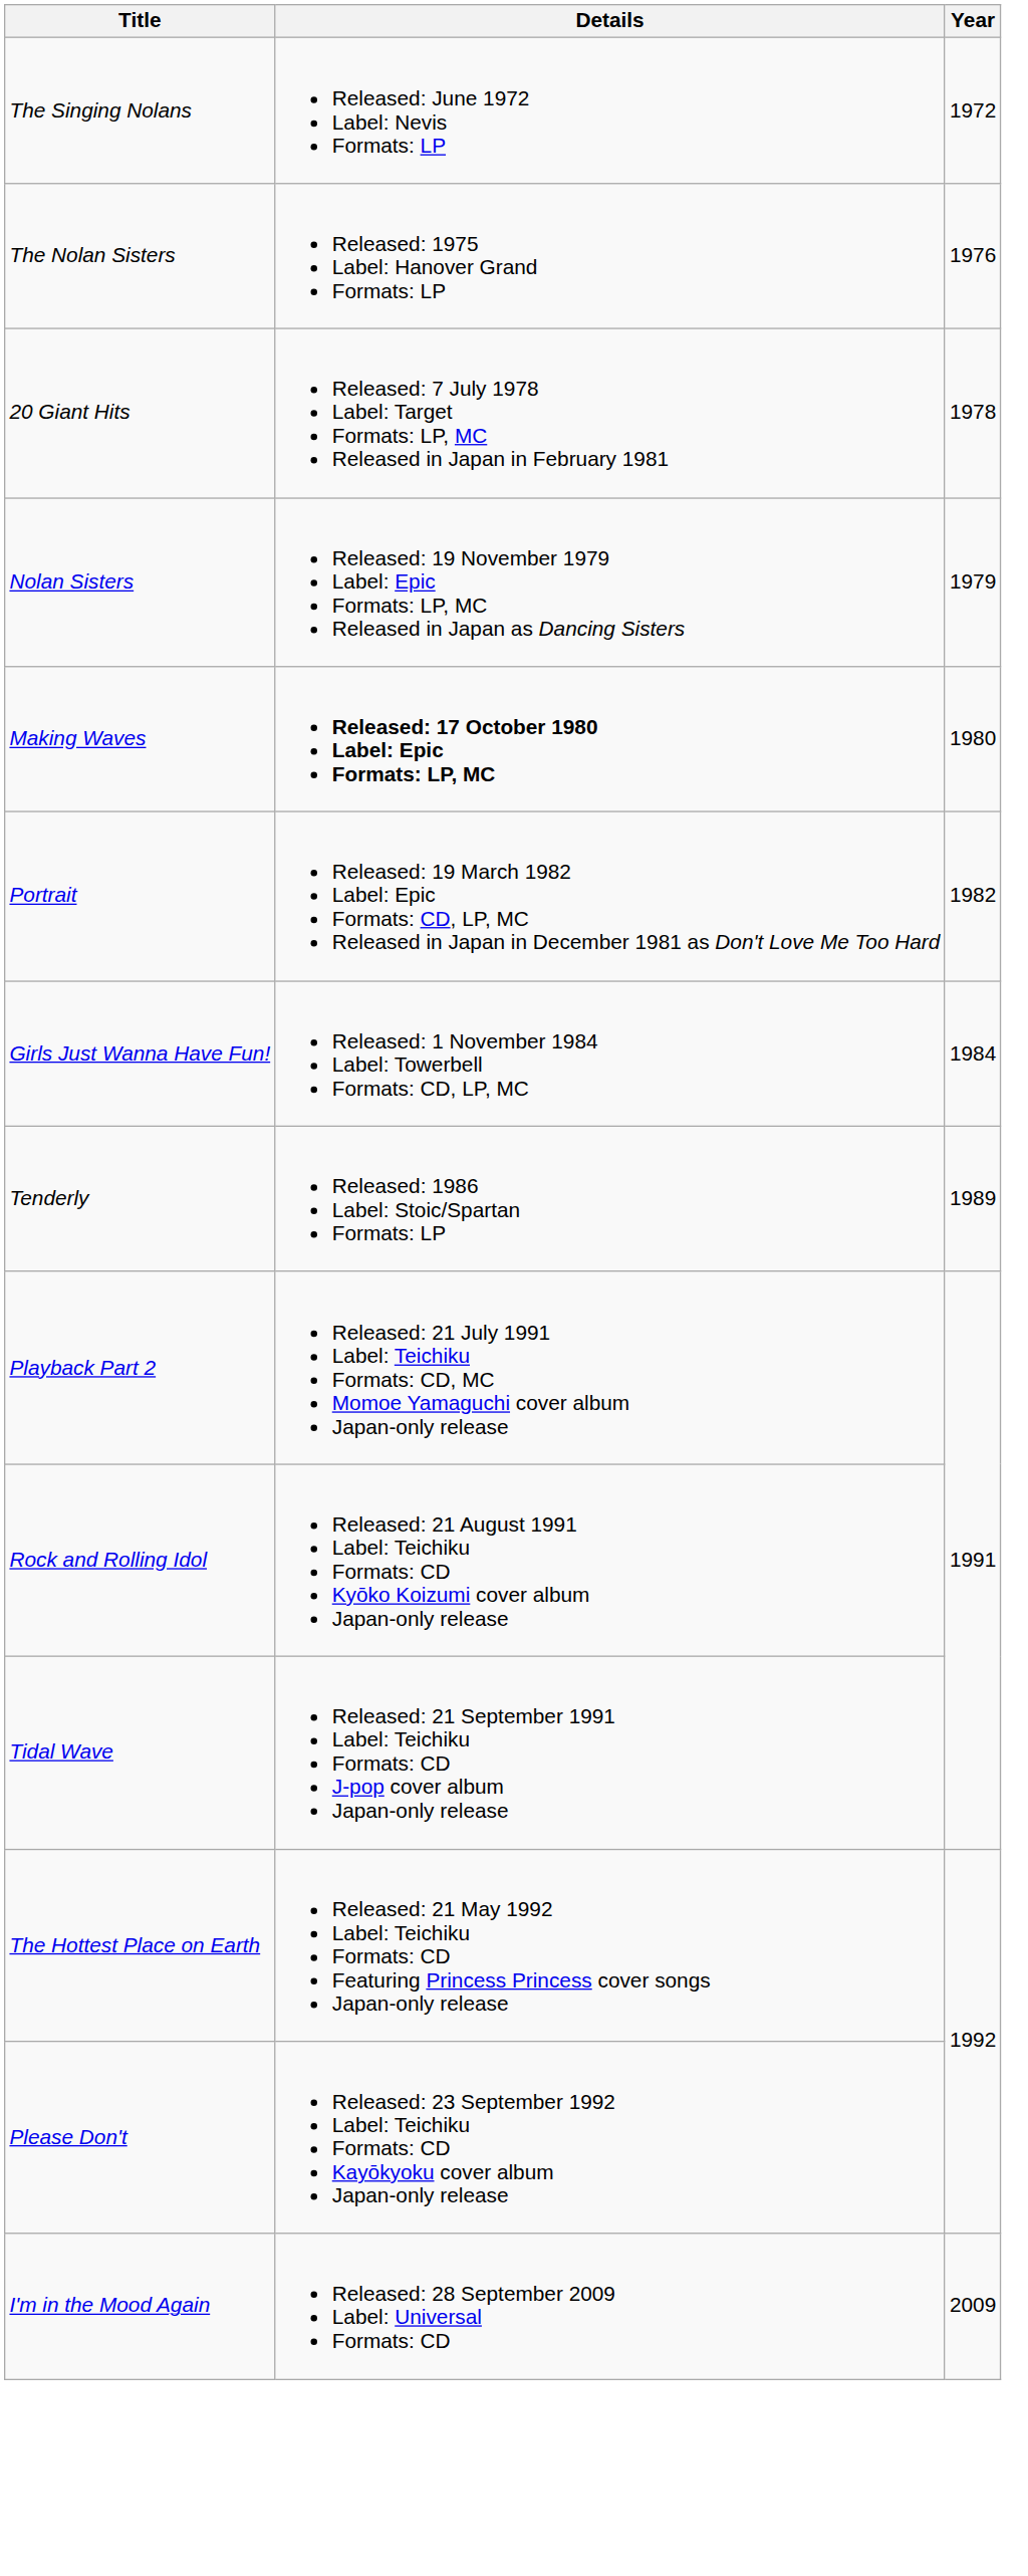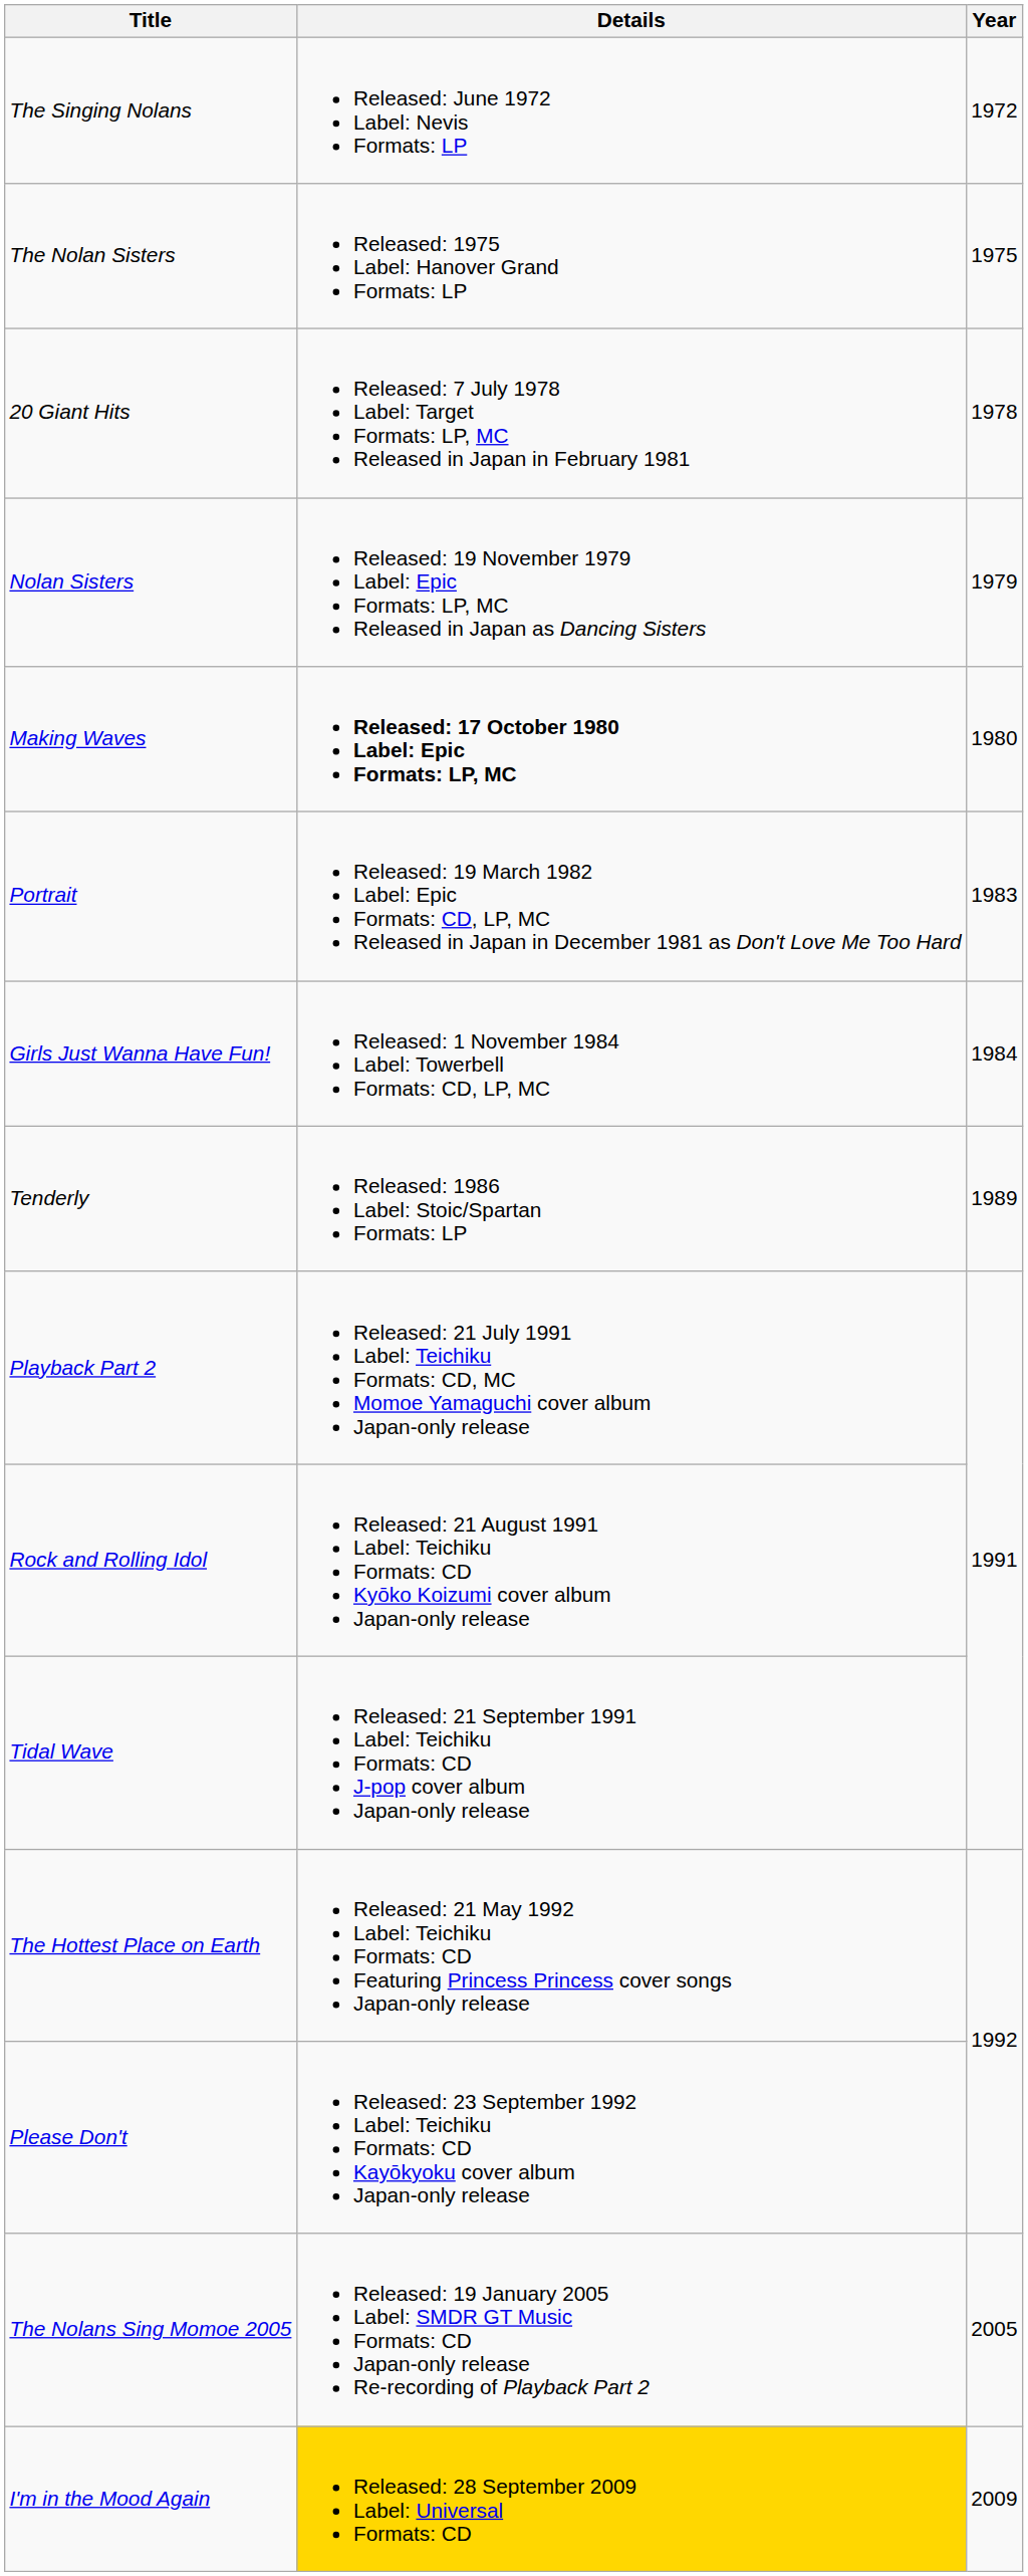 <table class="wikitable">
 <tr>
 <th>Title</th>
 <th>Details</th>
 <th>Year</th>
 </tr>
 <tr>
 <td><em>The Singing Nolans</em></td>
 <td><br><ul><li>Released: June 1972</li><li>Label: Nevis</li><li>Formats: <a href='#'>LP</a></li></ul></td>
 <td>1972</td>
 </tr>
 <tr>
 <td><em>The Nolan Sisters</em></td>
 <td><br><ul><li>Released: 1975</li><li>Label: Hanover Grand</li><li>Formats: LP</li></ul></td>
-<td>1976</td>
+<td>1975</td>
 </tr>
 <tr>
 <td><em>20 Giant Hits</em></td>
 <td><br><ul><li>Released: 7 July 1978</li><li>Label: Target</li><li>Formats: LP, <a href='#'>MC</a></li><li>Released in Japan in February 1981</li></ul></td>
 <td>1978</td>
 </tr>
 <tr>
 <td><em><a href='#'>Nolan Sisters</a></em></td>
 <td><br><ul><li>Released: 19 November 1979</li><li>Label: <a href='#'>Epic</a></li><li>Formats: LP, MC</li><li>Released in Japan as <em>Dancing Sisters</em></li></ul></td>
 <td>1979</td>
 </tr>
 <tr>
 <td><em><a href='#'>Making Waves</a></em></td>
 <td><strong><br><ul><li>Released: 17 October 1980</li><li>Label: Epic</li><li>Formats: LP, MC</li></ul></strong></td>
 <td>1980</td>
 </tr>
 <tr>
 <td><em><a href='#'>Portrait</a></em></td>
 <td><br><ul><li>Released: 19 March 1982</li><li>Label: Epic</li><li>Formats: <a href='#'>CD</a>, LP, MC</li><li>Released in Japan in December 1981 as <em>Don't Love Me Too Hard</em></li></ul></td>
-<td>1982</td>
+<td>1983</td>
 </tr>
 <tr>
 <td><em><a href='#'>Girls Just Wanna Have Fun!</a></em></td>
 <td><br><ul><li>Released: 1 November 1984</li><li>Label: Towerbell</li><li>Formats: CD, LP, MC</li></ul></td>
 <td>1984</td>
 </tr>
 <tr>
 <td><em>Tenderly</em></td>
 <td><br><ul><li>Released: 1986</li><li>Label: Stoic/Spartan</li><li>Formats: LP</li></ul></td>
 <td>1989</td>
 </tr>
 <tr>
 <td><em><a href='#'>Playback Part 2</a></em></td>
 <td><br><ul><li>Released: 21 July 1991</li><li>Label: <a href='#'>Teichiku</a></li><li>Formats: CD, MC</li><li><a href='#'>Momoe Yamaguchi</a> cover album</li><li>Japan-only release</li></ul></td>
 <td rowspan="3">1991</td>
 </tr>
 <tr>
 <td><em><a href='#'>Rock and Rolling Idol</a></em></td>
 <td><br><ul><li>Released: 21 August 1991</li><li>Label: Teichiku</li><li>Formats: CD</li><li><a href='#'>Kyōko Koizumi</a> cover album</li><li>Japan-only release</li></ul></td>
 </tr>
 <tr>
 <td><em><a href='#'>Tidal Wave</a></em></td>
 <td><br><ul><li>Released: 21 September 1991</li><li>Label: Teichiku</li><li>Formats: CD</li><li><a href='#'>J-pop</a> cover album</li><li>Japan-only release</li></ul></td>
 </tr>
 <tr>
 <td><em><a href='#'>The Hottest Place on Earth</a></em></td>
 <td><br><ul><li>Released: 21 May 1992</li><li>Label: Teichiku</li><li>Formats: CD</li><li>Featuring <a href='#'>Princess Princess</a> cover songs</li><li>Japan-only release</li></ul></td>
 <td rowspan="2">1992</td>
 </tr>
 <tr>
 <td><em><a href='#'>Please Don't</a></em></td>
 <td><br><ul><li>Released: 23 September 1992</li><li>Label: Teichiku</li><li>Formats: CD</li><li><a href='#'>Kayōkyoku</a> cover album</li><li>Japan-only release</li></ul></td>
 </tr>
 <tr>
+<td><em><a href='#'>The Nolans Sing Momoe 2005</a></em></td>
+<td><br><ul><li>Released: 19 January 2005</li><li>Label: <a href='#'>SMDR GT Music</a></li><li>Formats: CD</li><li>Japan-only release</li><li>Re-recording of <em>Playback Part 2</em></li></ul></td>
+<td>2005</td>
+</tr>
+<tr>
 <td><em><a href='#'>I'm in the Mood Again</a></em></td>
-<td><br><ul><li>Released: 28 September 2009</li><li>Label: <a href='#'>Universal</a></li><li>Formats: CD</li></ul></td>
+<td style="background: gold;"><br><ul><li>Released: 28 September 2009</li><li>Label: <a href='#'>Universal</a></li><li>Formats: CD</li></ul></td>
 <td>2009</td>
 </tr>
 </table>
